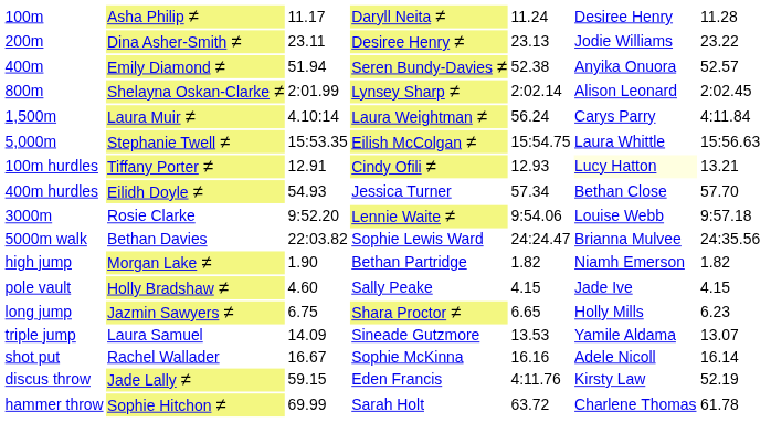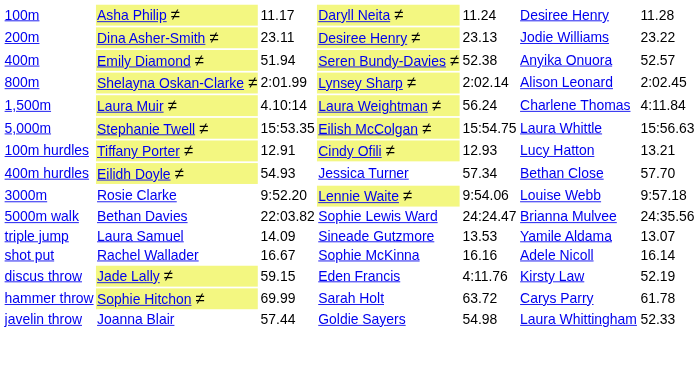 <table>
 <tr>
 <td><a href='#'>100m</a></td>
 <td bgcolor=#f3f781><a href='#'>Asha Philip</a> <big>≠</big></td>
 <td>11.17</td>
 <td bgcolor=#f3f781><a href='#'>Daryll Neita</a> <big>≠</big></td>
 <td>11.24</td>
 <td><a href='#'>Desiree Henry</a></td>
 <td>11.28</td>
 </tr>
 <tr>
 <td><a href='#'>200m</a></td>
 <td bgcolor=#f3f781><a href='#'>Dina Asher-Smith</a> <big>≠</big></td>
 <td>23.11</td>
 <td bgcolor=#f3f781><a href='#'>Desiree Henry</a> <big>≠</big></td>
 <td>23.13</td>
 <td><a href='#'>Jodie Williams</a></td>
 <td>23.22</td>
 </tr>
 <tr>
 <td><a href='#'>400m</a></td>
 <td bgcolor=#f3f781><a href='#'>Emily Diamond</a> <big>≠</big></td>
 <td>51.94</td>
 <td bgcolor=#f3f781><a href='#'>Seren Bundy-Davies</a> <big>≠</big></td>
 <td>52.38</td>
 <td><a href='#'>Anyika Onuora</a></td>
 <td>52.57</td>
 </tr>
 <tr>
 <td><a href='#'>800m</a></td>
 <td bgcolor=#f3f781><a href='#'>Shelayna Oskan-Clarke</a> <big>≠</big></td>
 <td>2:01.99</td>
 <td bgcolor=#f3f781> <a href='#'>Lynsey Sharp</a> <big>≠</big></td>
 <td>2:02.14</td>
 <td><a href='#'>Alison Leonard</a></td>
 <td>2:02.45</td>
 </tr>
 <tr>
 <td><a href='#'>1,500m</a></td>
 <td bgcolor=#f3f781> <a href='#'>Laura Muir</a> <big>≠</big></td>
 <td>4.10:14</td>
 <td bgcolor=#f3f781><a href='#'>Laura Weightman</a> <big>≠</big></td>
 <td>56.24</td>
-<td><a href='#'>Carys Parry</a></td>
+<td><a href='#'>Charlene Thomas</a></td>
 <td>4:11.84</td>
 </tr>
 <tr>
 <td><a href='#'>5,000m</a></td>
 <td bgcolor=#f3f781> <a href='#'>Stephanie Twell</a> <big>≠</big></td>
 <td>15:53.35</td>
 <td bgcolor=#f3f781> <a href='#'>Eilish McColgan</a> <big>≠</big></td>
 <td>15:54.75</td>
 <td> <a href='#'>Laura Whittle</a></td>
 <td>15:56.63</td>
 </tr>
 <tr>
 <td><a href='#'>100m hurdles</a></td>
 <td bgcolor=#f3f781><a href='#'>Tiffany Porter</a> <big>≠</big></td>
 <td>12.91</td>
 <td bgcolor=#f3f781><a href='#'>Cindy Ofili</a> <big>≠</big></td>
 <td>12.93</td>
-<td style="background: lightyellow;"><a href='#'>Lucy Hatton</a></td>
+<td><a href='#'>Lucy Hatton</a></td>
 <td>13.21</td>
 </tr>
 <tr>
 <td><a href='#'>400m hurdles</a></td>
 <td bgcolor=#f3f781> <a href='#'>Eilidh Doyle</a> <big>≠</big></td>
 <td>54.93</td>
 <td><a href='#'>Jessica Turner</a></td>
 <td>57.34</td>
 <td><a href='#'>Bethan Close</a></td>
 <td>57.70</td>
 </tr>
 <tr>
 <td><a href='#'>3000m </a></td>
 <td><a href='#'>Rosie Clarke</a></td>
 <td>9:52.20</td>
 <td bgcolor=#f3f781> <a href='#'>Lennie Waite</a> <big>≠</big></td>
 <td>9:54.06</td>
 <td><a href='#'>Louise Webb</a></td>
 <td>9:57.18</td>
 </tr>
 <tr>
 <td><a href='#'>5000m walk</a></td>
 <td> <a href='#'>Bethan Davies</a></td>
 <td>22:03.82</td>
 <td><a href='#'>Sophie Lewis Ward</a></td>
 <td>24:24.47</td>
 <td><a href='#'>Brianna Mulvee</a></td>
 <td>24:35.56</td>
-</tr>
-<tr>
-<td><a href='#'>high jump</a></td>
-<td bgcolor=#f3f781><a href='#'>Morgan Lake</a> <big>≠</big></td>
-<td>1.90</td>
-<td><a href='#'>Bethan Partridge</a></td>
-<td>1.82</td>
-<td><a href='#'>Niamh Emerson</a></td>
-<td>1.82</td>
-</tr>
-<tr>
-<td><a href='#'>pole vault</a></td>
-<td bgcolor=#f3f781><a href='#'>Holly Bradshaw</a> <big>≠</big></td>
-<td>4.60</td>
-<td><a href='#'>Sally Peake</a></td>
-<td>4.15</td>
-<td><a href='#'>Jade Ive</a></td>
-<td>4.15</td>
-</tr>
-<tr>
-<td><a href='#'>long jump</a></td>
-<td bgcolor=#f3f781><a href='#'>Jazmin Sawyers</a> <big>≠</big></td>
-<td>6.75</td>
-<td bgcolor=#f3f781><a href='#'>Shara Proctor</a> <big>≠</big></td>
-<td>6.65</td>
-<td><a href='#'>Holly Mills</a></td>
-<td>6.23</td>
 </tr>
 <tr>
 <td><a href='#'>triple jump</a></td>
 <td><a href='#'>Laura Samuel</a></td>
 <td>14.09</td>
 <td><a href='#'>Sineade Gutzmore</a></td>
 <td>13.53</td>
 <td><a href='#'>Yamile Aldama</a></td>
 <td>13.07</td>
 </tr>
 <tr>
 <td><a href='#'>shot put</a></td>
 <td><a href='#'>Rachel Wallader</a></td>
 <td>16.67</td>
 <td><a href='#'>Sophie McKinna</a></td>
 <td>16.16</td>
 <td><a href='#'>Adele Nicoll</a></td>
 <td>16.14</td>
 </tr>
 <tr>
 <td><a href='#'>discus throw</a></td>
 <td bgcolor=#f3f781><a href='#'>Jade Lally</a> <big>≠</big></td>
 <td>59.15</td>
 <td><a href='#'>Eden Francis</a></td>
 <td>4:11.76</td>
 <td> <a href='#'>Kirsty Law</a></td>
 <td>52.19</td>
 </tr>
 <tr>
 <td><a href='#'>hammer throw</a></td>
 <td bgcolor=#f3f781><a href='#'>Sophie Hitchon</a> <big>≠</big></td>
 <td>69.99</td>
 <td><a href='#'>Sarah Holt</a></td>
 <td>63.72</td>
-<td><a href='#'>Charlene Thomas</a></td>
+<td><a href='#'>Carys Parry</a></td>
 <td>61.78</td>
 </tr>
+<tr>
+<td><a href='#'>javelin throw</a></td>
+<td><a href='#'>Joanna Blair</a></td>
+<td>57.44</td>
+<td><a href='#'>Goldie Sayers</a></td>
+<td>54.98</td>
+<td><a href='#'>Laura Whittingham</a></td>
+<td>52.33</td>
+</tr>
 </table>
